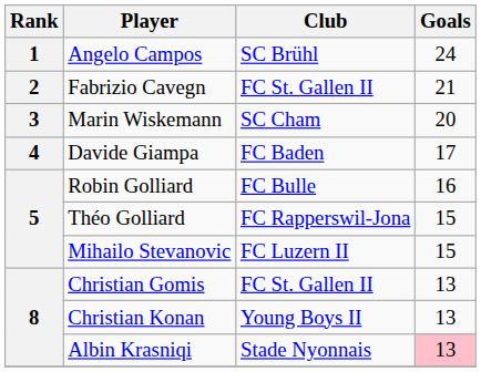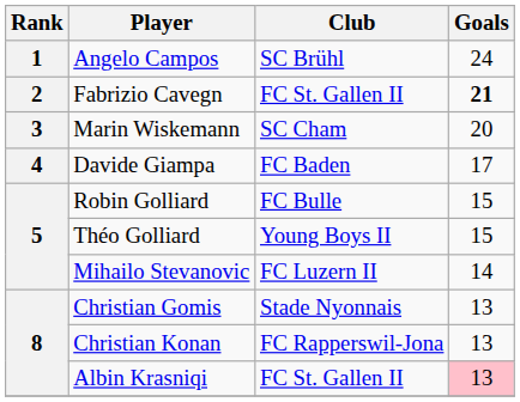 <table class="wikitable sortable" style="text-align:left">
 <tr>
 <th>Rank</th>
 <th>Player</th>
 <th>Club</th>
 <th>Goals</th>
 </tr>
 <tr>
 <th>1</th>
 <td><a href='#'>Angelo Campos</a></td>
 <td><a href='#'>SC Brühl</a></td>
 <td align=center>24</td>
 </tr>
 <tr>
 <th>2</th>
 <td>Fabrizio Cavegn</td>
 <td><a href='#'>FC St. Gallen II</a></td>
-<td align=center>21</td>
+<td align=center><strong>21</strong></td>
 </tr>
 <tr>
 <th>3</th>
 <td>Marin Wiskemann</td>
 <td><a href='#'>SC Cham</a></td>
 <td align=center>20</td>
 </tr>
 <tr>
 <th>4</th>
 <td>Davide Giampa</td>
 <td><a href='#'>FC Baden</a></td>
 <td align=center>17</td>
 </tr>
 <tr>
 <th rowspan=3>5</th>
 <td>Robin Golliard</td>
 <td><a href='#'>FC Bulle</a></td>
-<td align=center>16</td>
+<td align=center>15</td>
 </tr>
 <tr>
 <td>Théo Golliard</td>
-<td><a href='#'>FC Rapperswil-Jona</a></td>
+<td><a href='#'>Young Boys II</a></td>
 <td align=center>15</td>
 </tr>
 <tr>
 <td><a href='#'>Mihailo Stevanovic</a></td>
 <td><a href='#'>FC Luzern II</a></td>
-<td align=center>15</td>
+<td align=center>14</td>
 </tr>
 <tr>
 <th rowspan=3>8</th>
 <td><a href='#'>Christian Gomis</a></td>
-<td><a href='#'>FC St. Gallen II</a></td>
+<td><a href='#'>Stade Nyonnais</a></td>
 <td align=center>13</td>
 </tr>
 <tr>
 <td><a href='#'>Christian Konan</a></td>
-<td><a href='#'>Young Boys II</a></td>
+<td><a href='#'>FC Rapperswil-Jona</a></td>
 <td align=center>13</td>
 </tr>
 <tr>
 <td><a href='#'>Albin Krasniqi</a></td>
-<td><a href='#'>Stade Nyonnais</a></td>
+<td><a href='#'>FC St. Gallen II</a></td>
 <td align=center style="background: pink;">13</td>
 </tr>
 <tr>
 </tr>
 </table>
